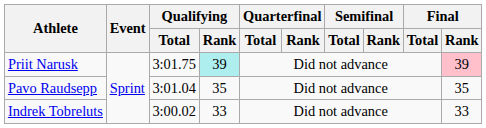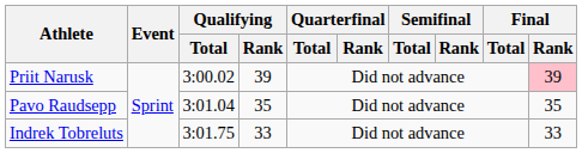 <table class="wikitable" style="font-size:90%">
 <tr>
 <th rowspan="2">Athlete</th>
 <th rowspan="2">Event</th>
 <th colspan="2">Qualifying</th>
 <th colspan="2">Quarterfinal</th>
 <th colspan="2">Semifinal</th>
 <th colspan="2">Final</th>
 </tr>
 <tr>
 <th>Total</th>
 <th>Rank</th>
 <th>Total</th>
 <th>Rank</th>
 <th>Total</th>
 <th>Rank</th>
 <th>Total</th>
 <th>Rank</th>
 </tr>
 <tr align="center">
 <td align="left"><a href='#'>Priit Narusk</a></td>
 <td align="left" rowspan=3><a href='#'>Sprint</a></td>
-<td>3:01.75</td>
-<td style="background: paleturquoise;">39</td>
+<td>3:00.02</td>
+<td>39</td>
 <td colspan=5>Did not advance</td>
 <td style="background: pink;">39</td>
 </tr>
 <tr align="center">
 <td align="left"><a href='#'>Pavo Raudsepp</a></td>
 <td>3:01.04</td>
 <td>35</td>
 <td colspan=5>Did not advance</td>
 <td>35</td>
 </tr>
 <tr align="center">
 <td align="left"><a href='#'>Indrek Tobreluts</a></td>
-<td>3:00.02</td>
+<td>3:01.75</td>
 <td>33</td>
 <td colspan=5>Did not advance</td>
 <td>33</td>
 </tr>
 </table>
